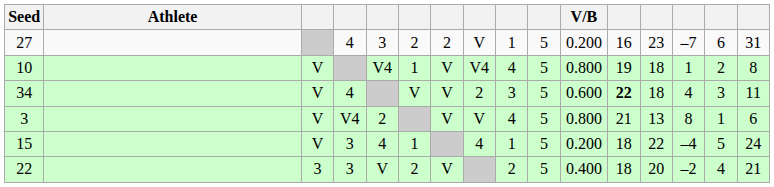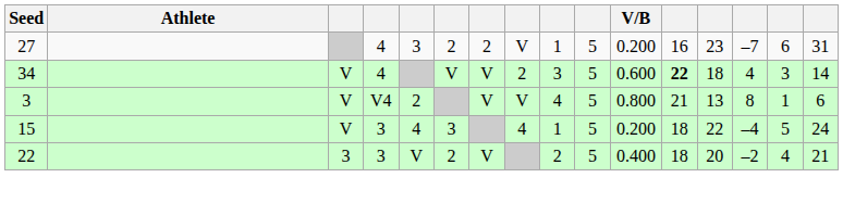 <table class="wikitable" style="text-align:center">
 <tr>
 <th width="25">Seed</th>
 <th width="250">Athlete</th>
 <th width="25"></th>
 <th width="25"></th>
 <th width="25"></th>
 <th width="25"></th>
 <th width="25"></th>
 <th width="25"></th>
 <th width="25"></th>
 <th width="25"></th>
 <th width="40">V/B</th>
 <th width="25"></th>
 <th width="25"></th>
 <th width="25"></th>
 <th width="25"></th>
 <th width="25"></th>
 </tr>
 <tr>
 <td>27</td>
 <td align=left></td>
 <td bgcolor="#cccccc"></td>
 <td>4</td>
 <td>3</td>
 <td>2</td>
 <td>2</td>
 <td>V</td>
 <td>1</td>
 <td>5</td>
 <td>0.200</td>
 <td>16</td>
 <td>23</td>
 <td>–7</td>
 <td>6</td>
 <td>31</td>
 </tr>
 <tr bgcolor=ccffcc>
-<td>10</td>
-<td align=left></td>
-<td>V</td>
-<td bgcolor="#cccccc"></td>
-<td>V4</td>
-<td>1</td>
-<td>V</td>
-<td>V4</td>
-<td>4</td>
-<td>5</td>
-<td>0.800</td>
-<td>19</td>
-<td>18</td>
-<td>1</td>
-<td>2</td>
-<td>8</td>
-</tr>
-<tr bgcolor=ccffcc>
 <td>34</td>
 <td align=left></td>
 <td>V</td>
 <td>4</td>
 <td bgcolor="#cccccc"></td>
 <td>V</td>
 <td>V</td>
 <td>2</td>
 <td>3</td>
 <td>5</td>
 <td>0.600</td>
 <td><strong>22</strong></td>
 <td>18</td>
 <td>4</td>
 <td>3</td>
-<td>11</td>
+<td>14</td>
 </tr>
 <tr bgcolor=ccffcc>
 <td>3</td>
 <td align=left></td>
 <td>V</td>
 <td>V4</td>
 <td>2</td>
 <td bgcolor="#cccccc"></td>
 <td>V</td>
 <td>V</td>
 <td>4</td>
 <td>5</td>
 <td>0.800</td>
 <td>21</td>
 <td>13</td>
 <td>8</td>
 <td>1</td>
 <td>6</td>
 </tr>
 <tr bgcolor=ccffcc>
 <td>15</td>
 <td align=left></td>
 <td>V</td>
 <td>3</td>
 <td>4</td>
-<td>1</td>
+<td>3</td>
 <td bgcolor="#cccccc"></td>
 <td>4</td>
 <td>1</td>
 <td>5</td>
 <td>0.200</td>
 <td>18</td>
 <td>22</td>
 <td>–4</td>
 <td>5</td>
 <td>24</td>
 </tr>
 <tr bgcolor=ccffcc>
 <td>22</td>
 <td align=left></td>
 <td>3</td>
 <td>3</td>
 <td>V</td>
 <td>2</td>
 <td>V</td>
 <td bgcolor="#cccccc"></td>
 <td>2</td>
 <td>5</td>
 <td>0.400</td>
 <td>18</td>
 <td>20</td>
 <td>–2</td>
 <td>4</td>
 <td>21</td>
 </tr>
 </table>
